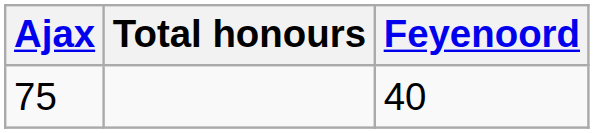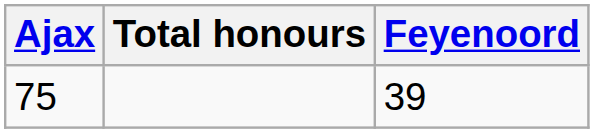 <table class="wikitable">
 <tr>
 <th><a href='#'>Ajax</a></th>
 <th>Total honours</th>
 <th><a href='#'>Feyenoord</a></th>
 </tr>
 <tr>
 <td>75</td>
 <td></td>
-<td>40</td>
+<td>39</td>
 </tr>
 </table>
